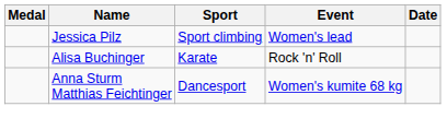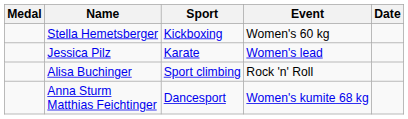 <table class="wikitable sortable" style="font-size: 95%;">
 <tr>
 <th>Medal</th>
 <th>Name</th>
 <th>Sport</th>
 <th>Event</th>
 <th>Date</th>
 </tr>
 <tr>
 <td></td>
+<td><a href='#'>Stella Hemetsberger</a></td>
+<td><a href='#'>Kickboxing</a></td>
+<td>Women's 60 kg</td>
+<td></td>
+</tr>
+<tr>
+<td></td>
 <td><a href='#'>Jessica Pilz</a></td>
-<td><a href='#'>Sport climbing</a></td>
+<td><a href='#'>Karate</a></td>
 <td><a href='#'>Women's lead</a></td>
 <td></td>
 </tr>
 <tr>
 <td></td>
 <td><a href='#'>Alisa Buchinger</a></td>
-<td><a href='#'>Karate</a></td>
+<td><a href='#'>Sport climbing</a></td>
 <td>Rock 'n' Roll</td>
 <td></td>
 </tr>
 <tr>
 <td></td>
 <td><a href='#'>Anna Sturm</a><br><a href='#'>Matthias Feichtinger</a></td>
 <td><a href='#'>Dancesport</a></td>
 <td><a href='#'>Women's kumite 68 kg</a></td>
 <td></td>
 </tr>
 </table>
